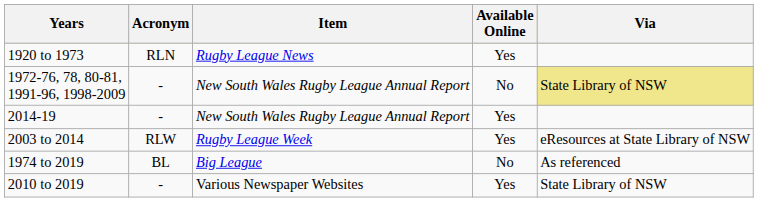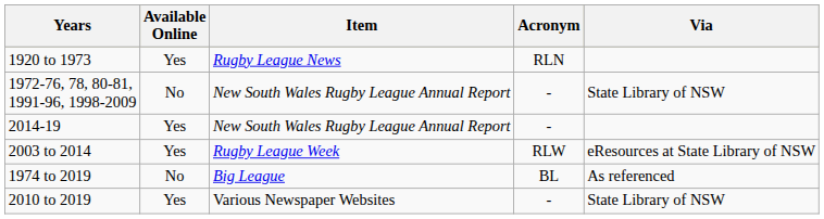 <table class="wikitable">
 <tr bgcolor=#bdb76b>
 <th>Years</th>
+<th>Available<br>Online</th>
+<th>Item</th>
 <th>Acronym</th>
-<th>Item</th>
-<th>Available<br>Online</th>
 <th>Via</th>
 </tr>
 <tr>
 <td>1920 to 1973</td>
+<td align=center>Yes</td>
+<td><em><a href='#'>Rugby League News</a></em></td>
 <td align=center>RLN</td>
-<td><em><a href='#'>Rugby League News</a></em></td>
-<td align=center>Yes</td>
 <td></td>
 </tr>
 <tr>
 <td>1972-76, 78, 80-81,<br>1991-96, 1998-2009</td>
+<td align=center>No</td>
+<td><em>New South Wales Rugby League Annual Report</em></td>
 <td align=center>-</td>
-<td><em>New South Wales Rugby League Annual Report</em></td>
-<td align=center>No</td>
-<td style="background: khaki;">State Library of NSW</td>
+<td>State Library of NSW</td>
 </tr>
 <tr>
 <td>2014-19</td>
+<td align=center>Yes</td>
+<td><em>New South Wales Rugby League Annual Report</em></td>
 <td align=center>-</td>
-<td><em>New South Wales Rugby League Annual Report</em></td>
-<td align=center>Yes</td>
 <td></td>
 </tr>
 <tr>
 <td>2003 to 2014</td>
+<td align=center>Yes</td>
+<td><em><a href='#'>Rugby League Week</a></em></td>
 <td align=center>RLW</td>
-<td><em><a href='#'>Rugby League Week</a></em></td>
-<td align=center>Yes</td>
 <td>eResources at State Library of NSW</td>
 </tr>
 <tr>
 <td>1974 to 2019</td>
+<td align=center>No</td>
+<td><em><a href='#'>Big League</a></em></td>
 <td align=center>BL</td>
-<td><em><a href='#'>Big League</a></em></td>
-<td align=center>No</td>
 <td>As referenced</td>
 </tr>
 <tr>
 <td>2010 to 2019</td>
+<td align=center>Yes</td>
+<td>Various Newspaper Websites</td>
 <td align=center>-</td>
-<td>Various Newspaper Websites</td>
-<td align=center>Yes</td>
 <td>State Library of NSW</td>
 </tr>
 </table>
